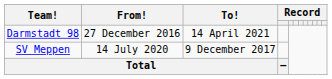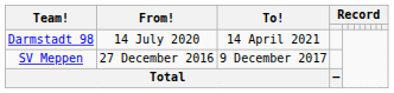 <table class="wikitable" style="text-align: center">
 <tr>
 <th rowspan="2">Team!</th>
 <th rowspan="2">From!</th>
 <th rowspan="2">To!</th>
 <th colspan="9">Record</th>
 </tr>
 <tr>
 <th></th>
 <th></th>
 <th></th>
 <th></th>
 <th></th>
 <th></th>
 <th></th>
 <th></th>
 <th></th>
 </tr>
 <tr>
 <td><a href='#'>Darmstadt 98</a></td>
-<td>27 December 2016</td>
+<td>14 July 2020</td>
 <td>14 April 2021<br></td>
 <td></td>
 </tr>
 <tr>
 <td><a href='#'>SV Meppen</a></td>
-<td>14 July 2020</td>
+<td>27 December 2016</td>
 <td>9 December 2017<br></td>
 <td></td>
 </tr>
 <tr>
 <th colspan="3">Total<br></th>
 <th>—</th>
 </tr>
 </table>
